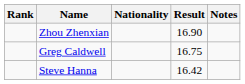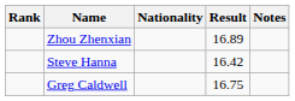 <table class="wikitable sortable" style="text-align:center;font-size:95%">
 <tr>
 <th>Rank</th>
 <th>Name</th>
 <th>Nationality</th>
 <th>Result</th>
 <th>Notes</th>
 </tr>
 <tr>
 <td></td>
 <td align=left><a href='#'>Zhou Zhenxian</a></td>
 <td align=left></td>
-<td>16.90</td>
+<td>16.89</td>
+<td></td>
+</tr>
+<tr>
+<td></td>
+<td align=left><a href='#'>Steve Hanna</a></td>
+<td align=left></td>
+<td>16.42</td>
 <td></td>
 </tr>
 <tr>
 <td></td>
 <td align=left><a href='#'>Greg Caldwell</a></td>
 <td align=left></td>
 <td>16.75</td>
 <td></td>
 </tr>
-<tr>
-<td></td>
-<td align=left><a href='#'>Steve Hanna</a></td>
-<td align=left></td>
-<td>16.42</td>
-<td></td>
-</tr>
 </table>
